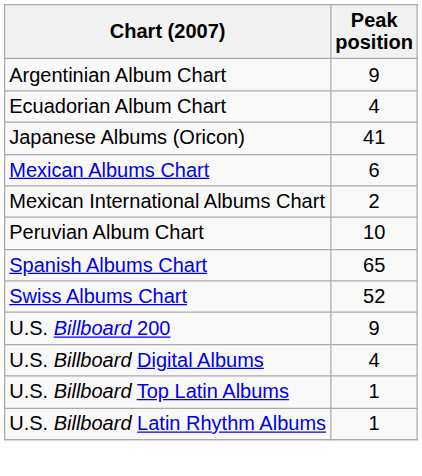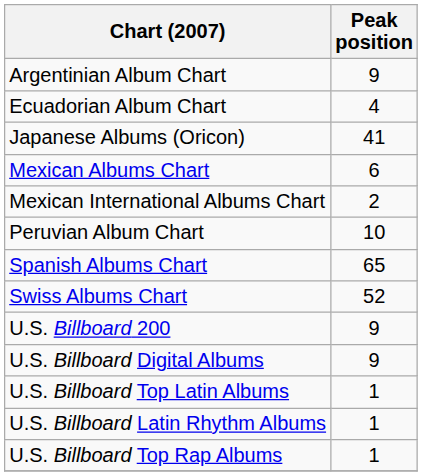 <table class="wikitable sortable">
 <tr>
 <th>Chart (2007)</th>
 <th>Peak<br>position</th>
 </tr>
 <tr>
 <td>Argentinian Album Chart</td>
 <td align="center">9</td>
 </tr>
 <tr>
 <td>Ecuadorian Album Chart</td>
 <td align="center">4</td>
 </tr>
 <tr>
 <td>Japanese Albums (Oricon)</td>
 <td align="center">41</td>
 </tr>
 <tr>
 <td><a href='#'>Mexican Albums Chart</a></td>
 <td align="center">6</td>
 </tr>
 <tr>
 <td>Mexican International Albums Chart</td>
 <td align="center">2</td>
 </tr>
 <tr>
 <td>Peruvian Album Chart</td>
 <td align="center">10</td>
 </tr>
 <tr>
 <td><a href='#'>Spanish Albums Chart</a></td>
 <td align="center">65</td>
 </tr>
 <tr>
 <td><a href='#'>Swiss Albums Chart</a></td>
 <td align="center">52</td>
 </tr>
 <tr>
 <td>U.S. <a href='#'><em>Billboard</em> 200</a></td>
 <td align="center">9</td>
 </tr>
 <tr>
 <td>U.S. <em>Billboard</em> <a href='#'>Digital Albums</a></td>
-<td align="center">4</td>
+<td align="center">9</td>
 </tr>
 <tr>
 <td>U.S. <em>Billboard</em> <a href='#'>Top Latin Albums</a></td>
 <td align="center">1</td>
 </tr>
 <tr>
 <td>U.S. <em>Billboard</em> <a href='#'>Latin Rhythm Albums</a></td>
 <td align="center">1</td>
 </tr>
 <tr>
+<td>U.S. <em>Billboard</em> <a href='#'>Top Rap Albums</a></td>
+<td align="center">1</td>
+</tr>
+<tr>
 </tr>
 </table>
